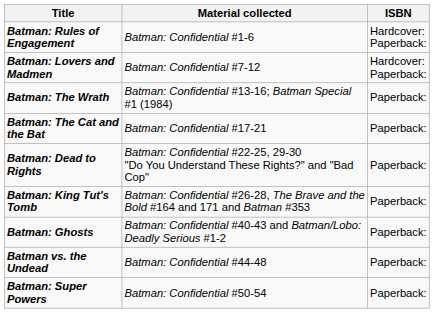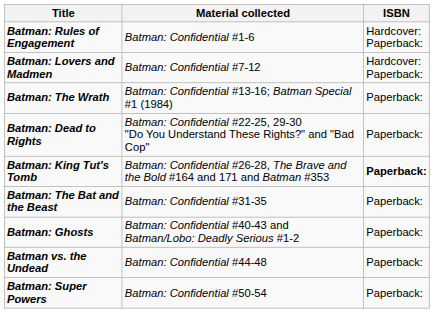 <table class="wikitable">
 <tr>
 <th>Title</th>
 <th>Material collected</th>
 <th>ISBN</th>
 </tr>
 <tr>
 <td><strong><em>Batman: Rules of Engagement</em></strong></td>
 <td><em>Batman: Confidential</em> #1-6</td>
 <td>Hardcover: <br>Paperback: </td>
 </tr>
 <tr>
 <td><strong><em>Batman: Lovers and Madmen</em></strong></td>
 <td><em>Batman: Confidential</em> #7-12</td>
 <td>Hardcover: <br>Paperback: </td>
 </tr>
 <tr>
 <td><strong><em>Batman: The Wrath</em></strong></td>
 <td><em>Batman: Confidential</em> #13-16; <em>Batman Special</em> #1 (1984)</td>
 <td>Paperback: </td>
 </tr>
 <tr>
-<td><strong><em>Batman: The Cat and the Bat</em></strong></td>
-<td><em>Batman: Confidential</em> #17-21</td>
-<td>Paperback: </td>
-</tr>
-<tr>
 <td><strong><em>Batman: Dead to Rights</em></strong></td>
 <td><em>Batman: Confidential</em> #22-25, 29-30 <br> "Do You Understand These Rights?" and "Bad Cop"</td>
 <td>Paperback: </td>
 </tr>
 <tr>
 <td><strong><em>Batman: King Tut's Tomb</em></strong></td>
 <td><em>Batman: Confidential</em> #26-28, <em>The Brave and the Bold</em> #164 and 171 and <em>Batman</em> #353</td>
+<td><strong>Paperback: </strong></td>
+</tr>
+<tr>
+<td><strong><em>Batman: The Bat and the Beast</em></strong></td>
+<td><em>Batman: Confidential</em> #31-35</td>
 <td>Paperback: </td>
 </tr>
 <tr>
 <td><strong><em>Batman: Ghosts</em></strong></td>
 <td><em>Batman: Confidential</em> #40-43 and <em>Batman/Lobo: Deadly Serious</em> #1-2</td>
 <td>Paperback: </td>
 </tr>
 <tr>
 <td><strong><em>Batman vs. the Undead</em></strong></td>
 <td><em>Batman: Confidential</em> #44-48</td>
 <td>Paperback: </td>
 </tr>
 <tr>
 <td><strong><em>Batman: Super Powers</em></strong></td>
 <td><em>Batman: Confidential</em> #50-54</td>
 <td>Paperback: </td>
 </tr>
 </table>
